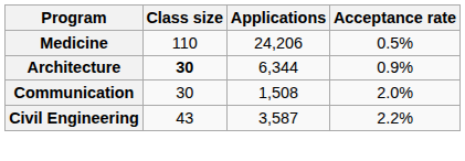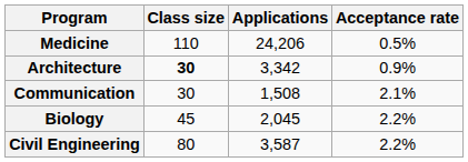 <table class="wikitable" style="float:right; font-size:90%; margin:10px; text-align:center; font-size:90%; margin:auto">
 <tr>
 <th>Program</th>
 <th>Class size</th>
 <th>Applications</th>
 <th>Acceptance rate</th>
 </tr>
 <tr>
 <th>Medicine</th>
 <td>110</td>
 <td>24,206</td>
 <td>0.5%</td>
 </tr>
 <tr>
 <th>Architecture</th>
 <td><strong>30</strong></td>
-<td>6,344</td>
+<td>3,342</td>
 <td>0.9%</td>
 </tr>
 <tr>
 <th>Communication</th>
 <td>30</td>
 <td>1,508</td>
-<td>2.0%</td>
+<td>2.1%</td>
+</tr>
+<tr>
+<th>Biology</th>
+<td>45</td>
+<td>2,045</td>
+<td>2.2%</td>
 </tr>
 <tr>
 <th>Civil Engineering</th>
-<td>43</td>
+<td>80</td>
 <td>3,587</td>
 <td>2.2%</td>
 </tr>
 </table>
